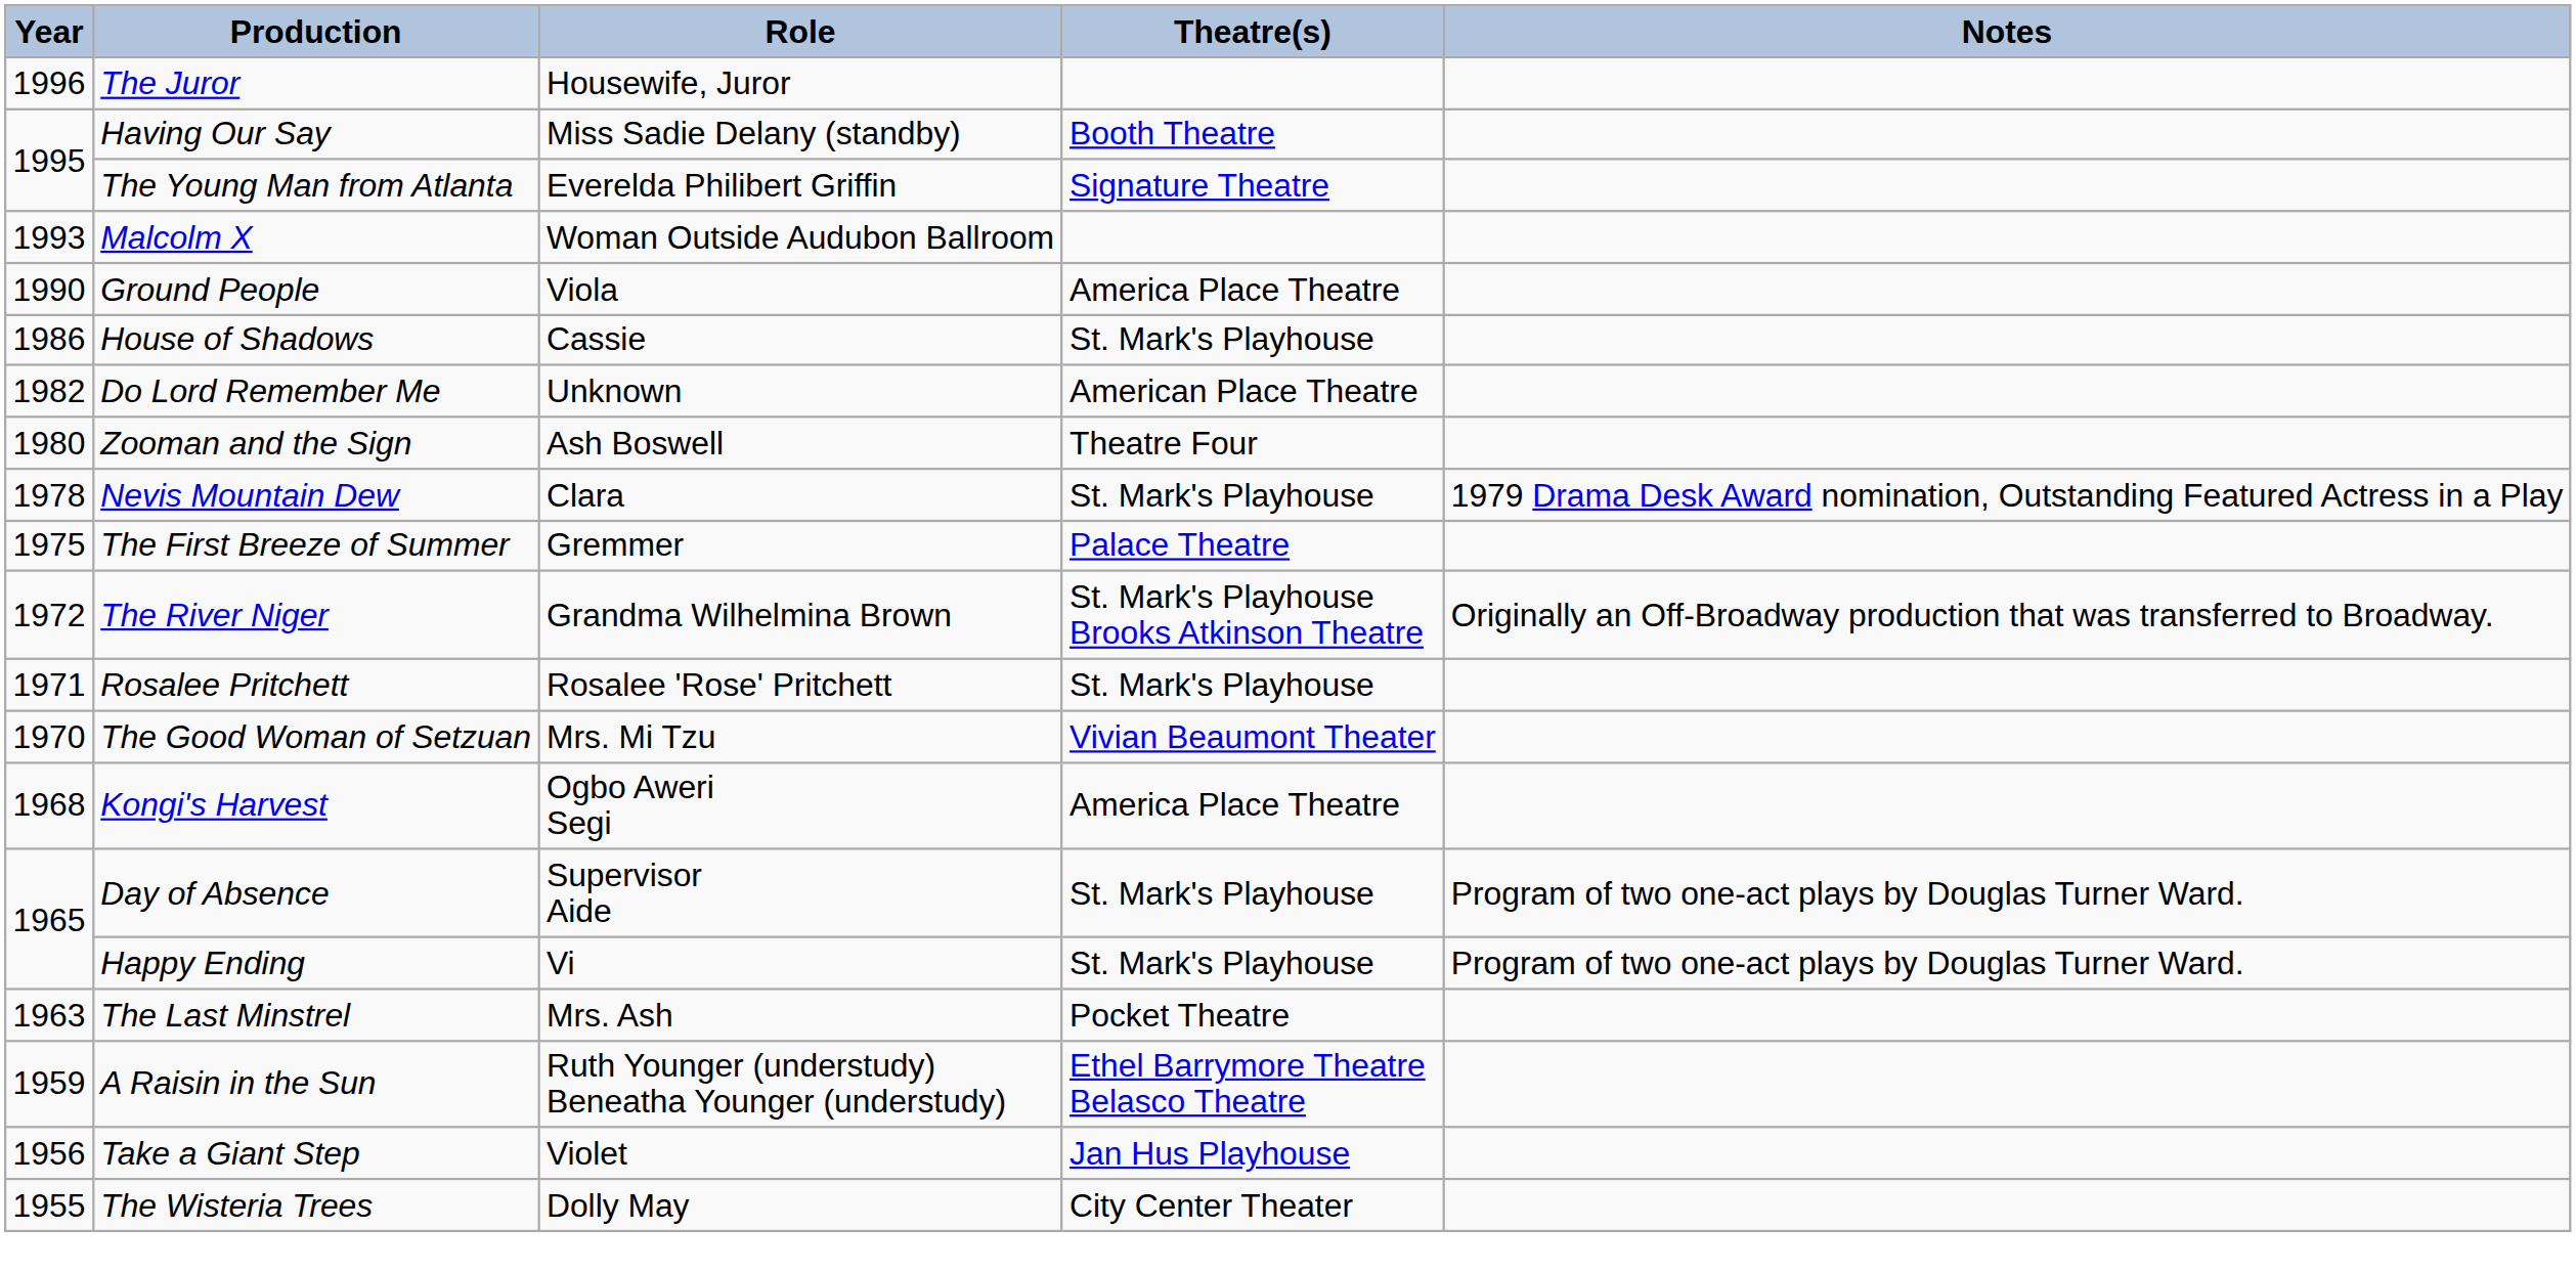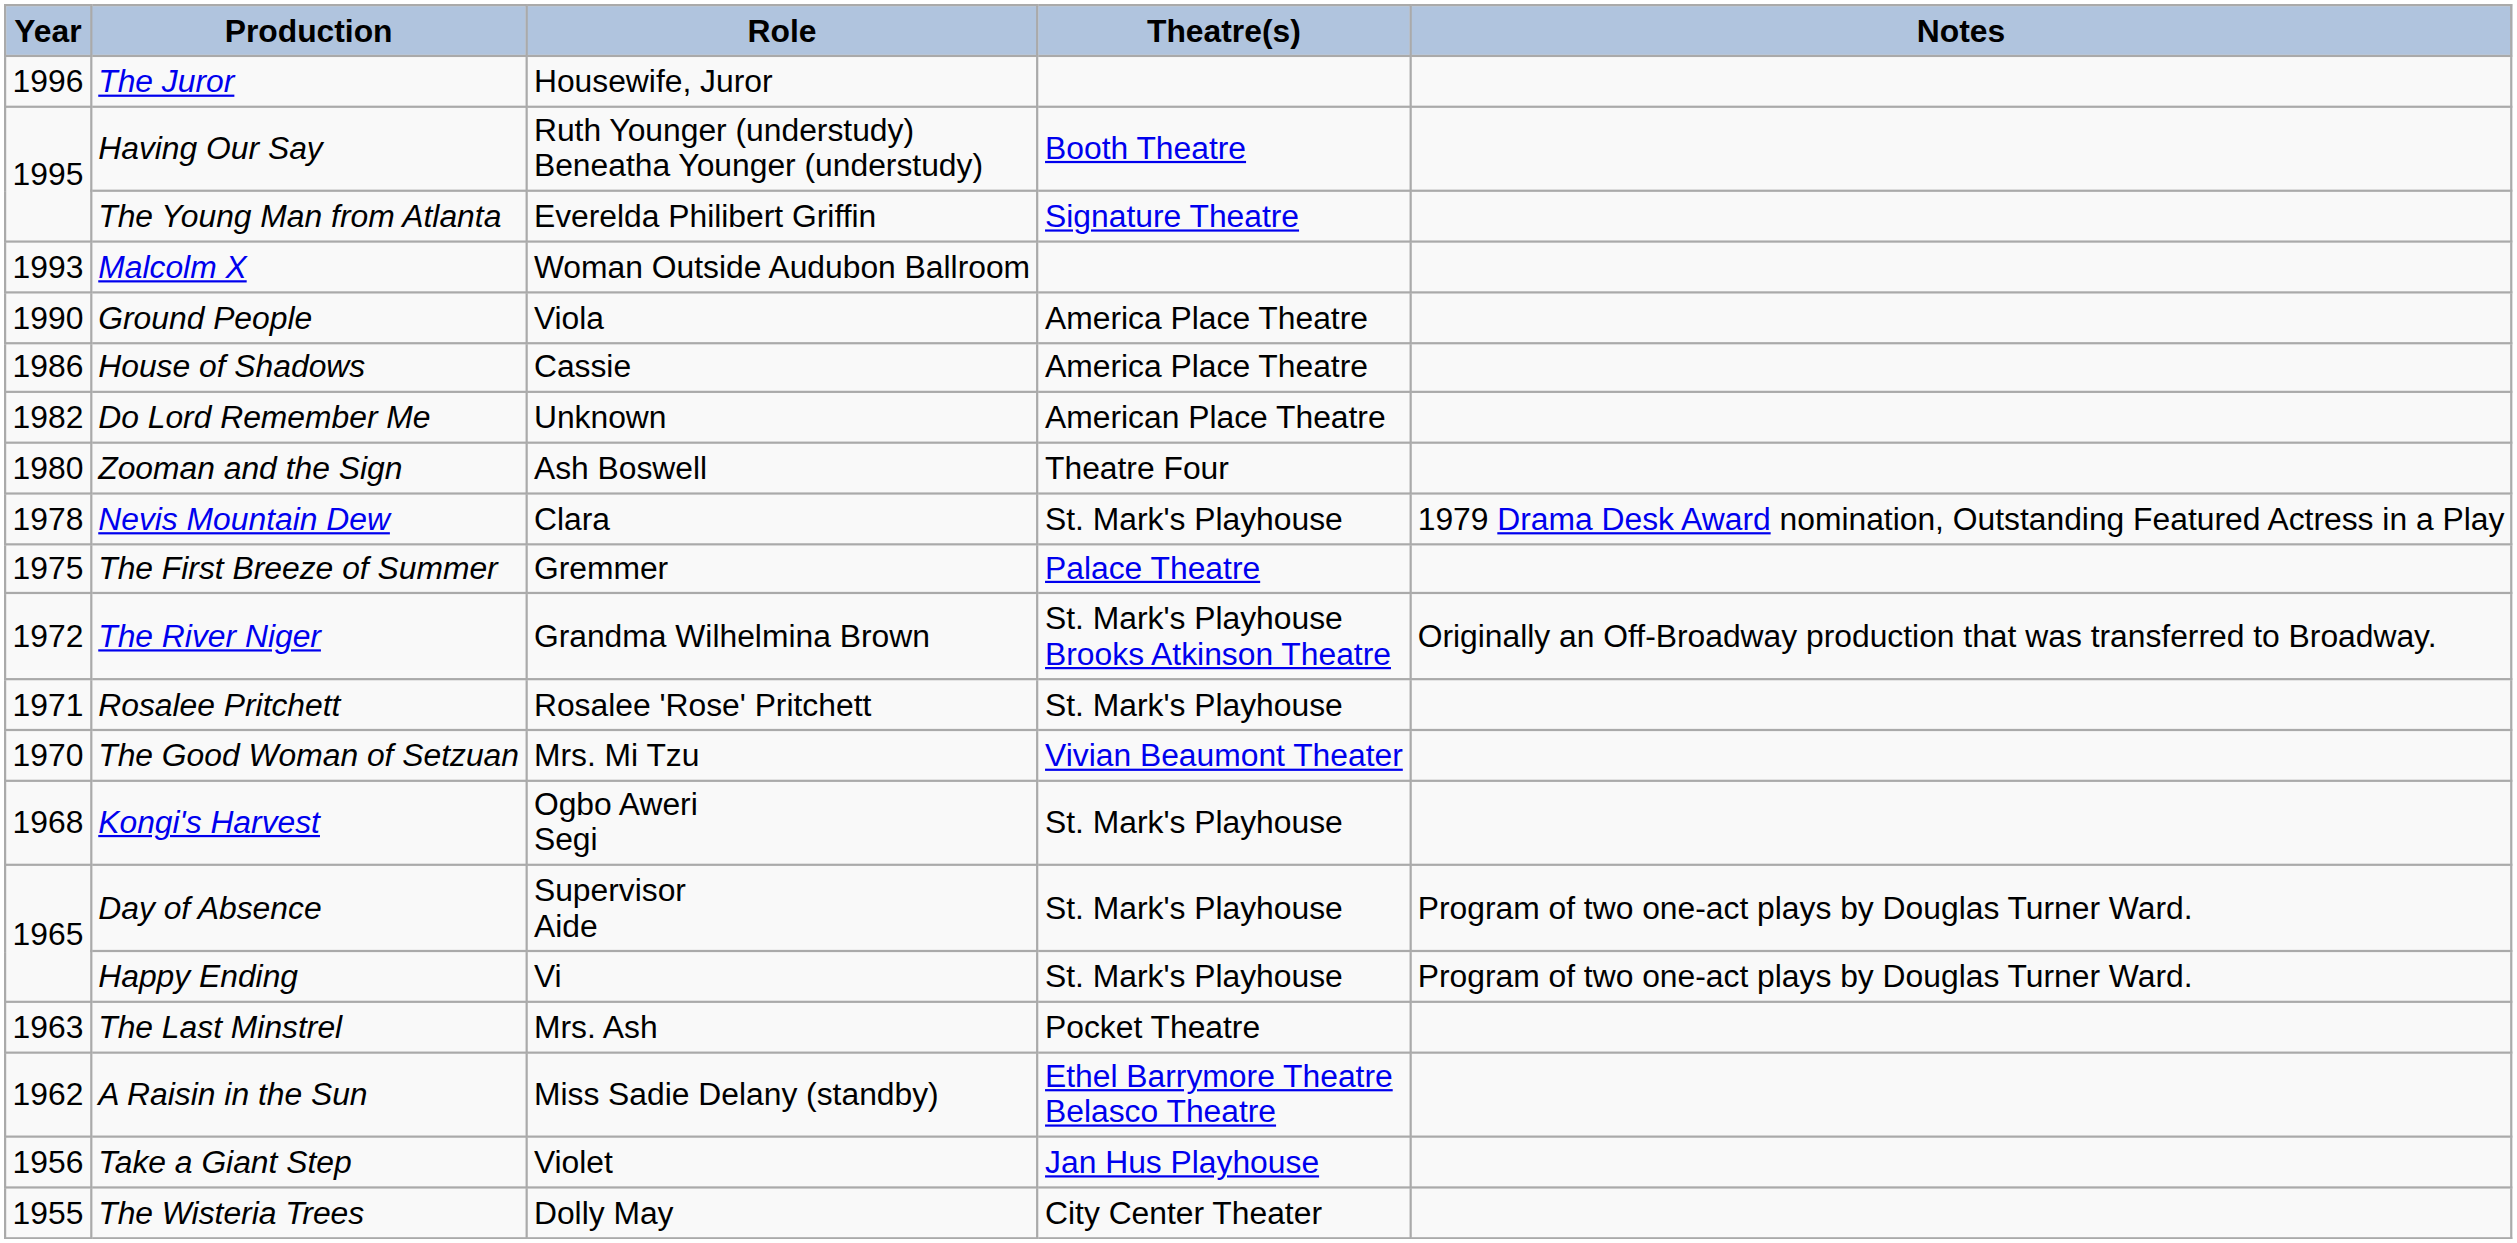 <table class="wikitable" style="font-size:90%;">
 <tr>
 <th style="background:#B0C4DE;">Year</th>
 <th style="background:#B0C4DE;">Production</th>
 <th style="background:#B0C4DE;">Role</th>
 <th style="background:#B0C4DE;">Theatre(s)</th>
 <th style="background:#B0C4DE;">Notes</th>
 </tr>
 <tr>
 <td>1996</td>
 <td><em><a href='#'>The Juror</a></em></td>
 <td>Housewife, Juror</td>
 <td></td>
 <td></td>
 </tr>
 <tr>
 <td rowspan=2>1995</td>
 <td><em>Having Our Say</em></td>
-<td>Miss Sadie Delany (standby)</td>
+<td>Ruth Younger (understudy)<br>Beneatha Younger (understudy)</td>
 <td><a href='#'>Booth Theatre</a></td>
 <td></td>
 </tr>
 <tr>
 <td><em>The Young Man from Atlanta</em></td>
 <td>Everelda Philibert Griffin</td>
 <td><a href='#'>Signature Theatre</a></td>
 <td></td>
 </tr>
 <tr>
 <td>1993</td>
 <td><em><a href='#'>Malcolm X</a></em></td>
 <td>Woman Outside Audubon Ballroom</td>
 <td></td>
 <td></td>
 </tr>
 <tr>
 <td>1990</td>
 <td><em>Ground People</em></td>
 <td>Viola</td>
 <td>America Place Theatre</td>
 <td></td>
 </tr>
 <tr>
 <td>1986</td>
 <td><em>House of Shadows</em></td>
 <td>Cassie</td>
-<td>St. Mark's Playhouse</td>
+<td>America Place Theatre</td>
 <td></td>
 </tr>
 <tr>
 <td>1982</td>
 <td><em>Do Lord Remember Me</em></td>
 <td>Unknown</td>
 <td>American Place Theatre</td>
 <td></td>
 </tr>
 <tr>
 <td>1980</td>
 <td><em>Zooman and the Sign</em></td>
 <td>Ash Boswell</td>
 <td>Theatre Four</td>
 <td></td>
 </tr>
 <tr>
 <td>1978</td>
 <td><em><a href='#'>Nevis Mountain Dew</a></em></td>
 <td>Clara</td>
 <td>St. Mark's Playhouse</td>
 <td>1979 <a href='#'>Drama Desk Award</a> nomination, Outstanding Featured Actress in a Play</td>
 </tr>
 <tr>
 <td>1975</td>
 <td><em>The First Breeze of Summer</em></td>
 <td>Gremmer</td>
 <td><a href='#'>Palace Theatre</a></td>
 <td></td>
 </tr>
 <tr>
 <td>1972</td>
 <td><em><a href='#'>The River Niger</a></em></td>
 <td>Grandma Wilhelmina Brown</td>
 <td>St. Mark's Playhouse<br><a href='#'>Brooks Atkinson Theatre</a></td>
 <td>Originally an Off-Broadway production that was transferred to Broadway.</td>
 </tr>
 <tr>
 <td>1971</td>
 <td><em>Rosalee Pritchett</em></td>
 <td>Rosalee 'Rose' Pritchett</td>
 <td>St. Mark's Playhouse</td>
 <td></td>
 </tr>
 <tr>
 <td>1970</td>
 <td><em>The Good Woman of Setzuan</em></td>
 <td>Mrs. Mi Tzu</td>
 <td><a href='#'>Vivian Beaumont Theater</a></td>
 <td></td>
 </tr>
 <tr>
 <td>1968</td>
 <td><em><a href='#'>Kongi's Harvest</a></em></td>
 <td>Ogbo Aweri<br>Segi</td>
-<td>America Place Theatre</td>
+<td>St. Mark's Playhouse</td>
 <td></td>
 </tr>
 <tr>
 <td rowspan=2>1965</td>
 <td><em>Day of Absence</em></td>
 <td>Supervisor<br>Aide</td>
 <td>St. Mark's Playhouse</td>
 <td>Program of two one-act plays by Douglas Turner Ward.</td>
 </tr>
 <tr>
 <td><em>Happy Ending</em></td>
 <td>Vi</td>
 <td>St. Mark's Playhouse</td>
 <td>Program of two one-act plays by Douglas Turner Ward.</td>
 </tr>
 <tr>
 <td rowspan=1>1963</td>
 <td><em>The Last Minstrel</em></td>
 <td>Mrs. Ash</td>
 <td>Pocket Theatre</td>
 <td></td>
 </tr>
 <tr>
-<td>1959</td>
+<td>1962</td>
 <td><em>A Raisin in the Sun</em></td>
-<td>Ruth Younger (understudy)<br>Beneatha Younger (understudy)</td>
+<td>Miss Sadie Delany (standby)</td>
 <td><a href='#'>Ethel Barrymore Theatre</a><br><a href='#'>Belasco Theatre</a></td>
 <td></td>
 </tr>
 <tr>
 <td>1956</td>
 <td><em>Take a Giant Step</em></td>
 <td>Violet</td>
 <td><a href='#'>Jan Hus Playhouse</a></td>
 <td></td>
 </tr>
 <tr>
 <td>1955</td>
 <td><em>The Wisteria Trees</em></td>
 <td>Dolly May</td>
 <td>City Center Theater</td>
 <td></td>
 </tr>
 </table>
